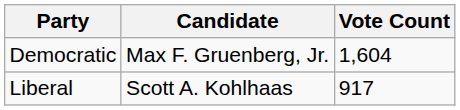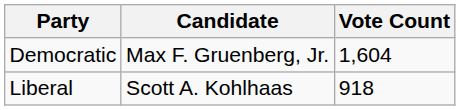 <table class="wikitable mw-collapsible">
 <tr>
 <th>Party</th>
 <th>Candidate</th>
 <th>Vote Count</th>
 </tr>
 <tr>
 <td>Democratic</td>
 <td>Max F. Gruenberg, Jr.</td>
 <td>1,604</td>
 </tr>
 <tr>
 <td>Liberal</td>
 <td>Scott A. Kohlhaas</td>
-<td>917</td>
+<td>918</td>
 </tr>
 </table>
